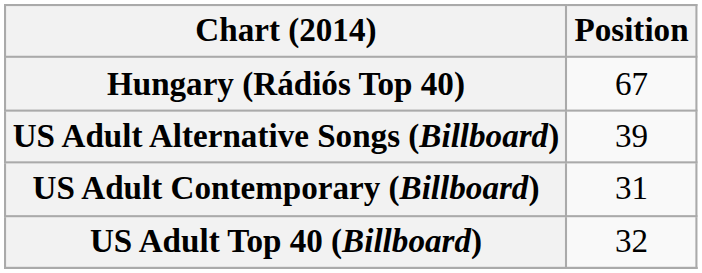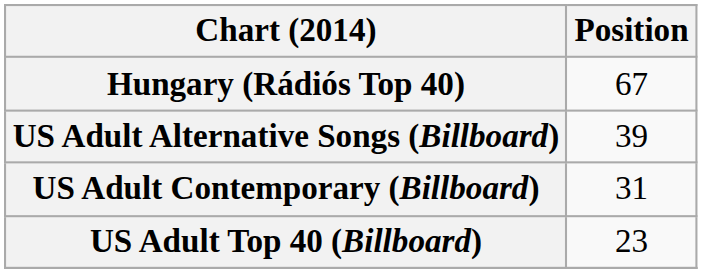 <table class="wikitable sortable plainrowheaders">
 <tr>
 <th>Chart (2014)</th>
 <th>Position</th>
 </tr>
 <tr>
 <th scope="row">Hungary (Rádiós Top 40)</th>
 <td style="text-align:center;">67</td>
 </tr>
 <tr>
 <th scope="row">US Adult Alternative Songs (<em>Billboard</em>)</th>
 <td style="text-align:center;">39</td>
 </tr>
 <tr>
 <th scope="row">US Adult Contemporary (<em>Billboard</em>)</th>
 <td style="text-align:center;">31</td>
 </tr>
 <tr>
 <th scope="row">US Adult Top 40 (<em>Billboard</em>)</th>
-<td style="text-align:center;">32</td>
+<td style="text-align:center;">23</td>
 </tr>
 <tr>
 </tr>
 </table>
